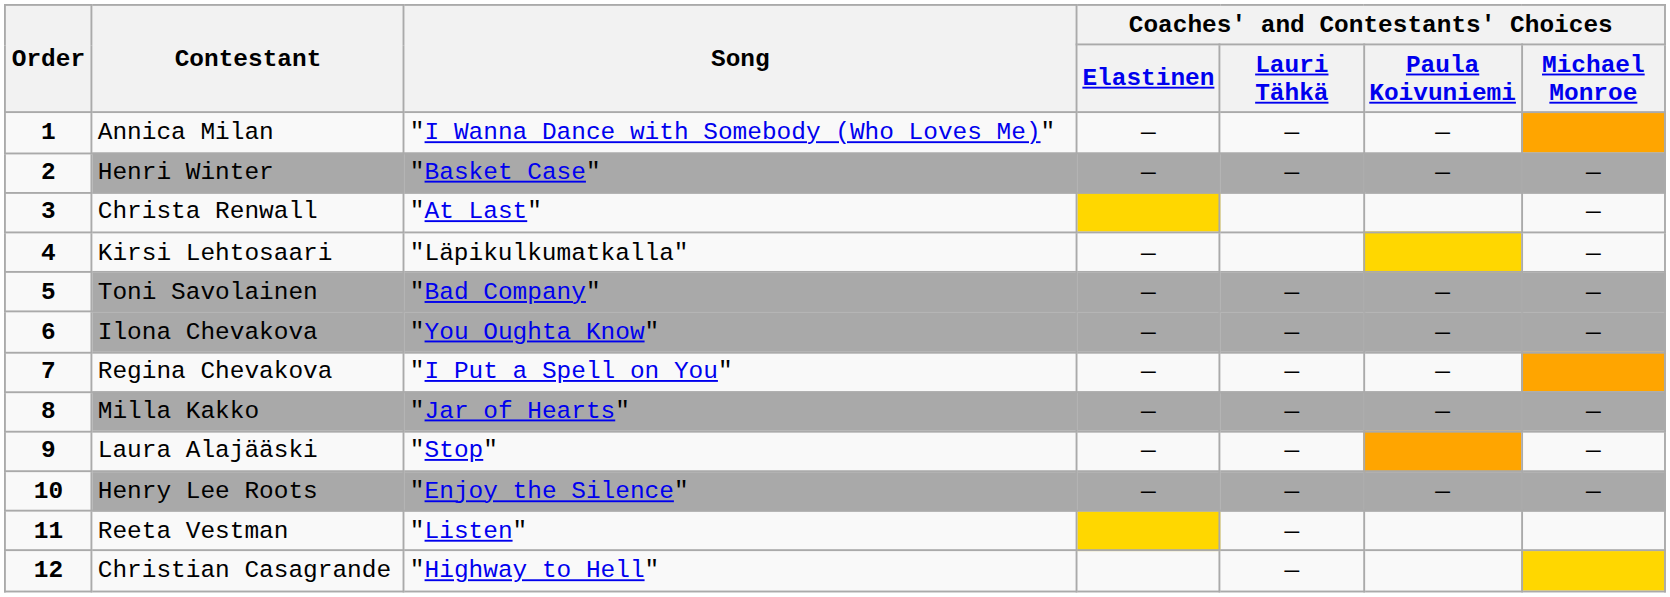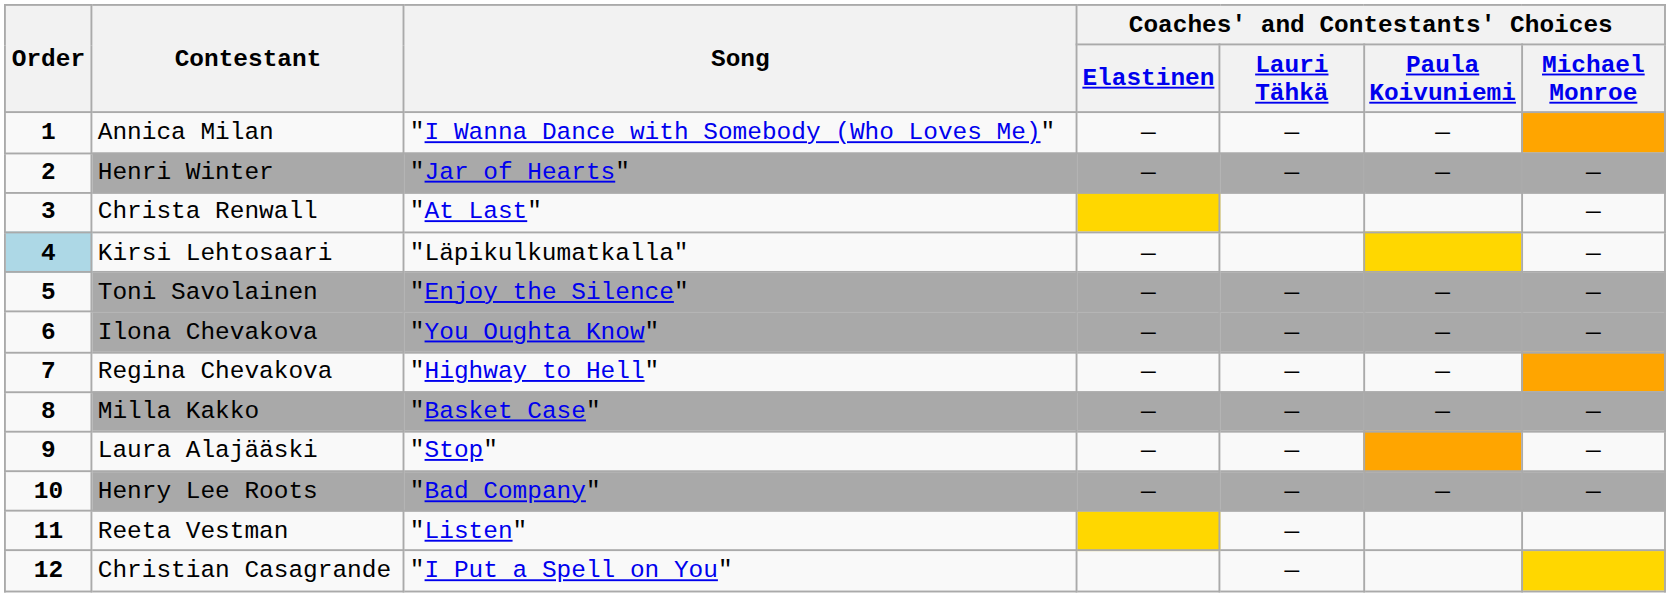 <table class="wikitable" style="width:100%;">
 <tr>
 <th rowspan=2>Order</th>
 <th rowspan=2>Contestant</th>
 <th rowspan=2>Song</th>
 <th colspan=4>Coaches' and Contestants' Choices</th>
 </tr>
 <tr>
 <th width="70"><a href='#'>Elastinen</a></th>
 <th width="70"><a href='#'>Lauri Tähkä</a></th>
 <th width="70"><a href='#'>Paula Koivuniemi</a></th>
 <th width="70"><a href='#'>Michael Monroe</a></th>
 </tr>
 <tr>
 <td align="center"><strong>1</strong></td>
 <td>Annica Milan</td>
 <td>"<a href='#'>I Wanna Dance with Somebody (Who Loves Me)</a>"</td>
 <td align="center">—</td>
 <td align="center">—</td>
 <td align="center">—</td>
 <td style="background:orange;text-align:center;"></td>
 </tr>
 <tr>
 <td align="center"><strong>2</strong></td>
 <td style="background:darkgrey;text-align:left;">Henri Winter</td>
-<td style="background:darkgrey;text-align:left;">"<a href='#'>Basket Case</a>"</td>
+<td style="background:darkgrey;text-align:left;">"<a href='#'>Jar of Hearts</a>"</td>
 <td style="background:darkgrey;text-align:center;">—</td>
 <td style="background:darkgrey;text-align:center;">—</td>
 <td style="background:darkgrey;text-align:center;">—</td>
 <td style="background:darkgrey;text-align:center;">—</td>
 </tr>
 <tr>
 <td align="center"><strong>3</strong></td>
 <td>Christa Renwall</td>
 <td>"<a href='#'>At Last</a>"</td>
 <td style="background:gold;text-align:center;"></td>
 <td style=";text-align:center;"></td>
 <td style=";text-align:center;"></td>
 <td align="center">—</td>
 </tr>
 <tr>
-<td align="center"><strong>4</strong></td>
+<td align="center" style="background: lightblue;"><strong>4</strong></td>
 <td>Kirsi Lehtosaari</td>
 <td>"Läpikulkumatkalla"</td>
 <td align="center">—</td>
 <td style=";text-align:center;"></td>
 <td style="background:gold;text-align:center;"></td>
 <td align="center">—</td>
 </tr>
 <tr>
 <td align="center"><strong>5</strong></td>
 <td style="background:darkgrey;text-align:left;">Toni Savolainen</td>
-<td style="background:darkgrey;text-align:left;">"<a href='#'>Bad Company</a>"</td>
+<td style="background:darkgrey;text-align:left;">"<a href='#'>Enjoy the Silence</a>"</td>
 <td style="background:darkgrey;text-align:center;">—</td>
 <td style="background:darkgrey;text-align:center;">—</td>
 <td style="background:darkgrey;text-align:center;">—</td>
 <td style="background:darkgrey;text-align:center;">—</td>
 </tr>
 <tr>
 <td align="center"><strong>6</strong></td>
 <td style="background:darkgrey;text-align:left;">Ilona Chevakova</td>
 <td style="background:darkgrey;text-align:left;">"<a href='#'>You Oughta Know</a>"</td>
 <td style="background:darkgrey;text-align:center;">—</td>
 <td style="background:darkgrey;text-align:center;">—</td>
 <td style="background:darkgrey;text-align:center;">—</td>
 <td style="background:darkgrey;text-align:center;">—</td>
 </tr>
 <tr>
 <td align="center"><strong>7</strong></td>
 <td>Regina Chevakova</td>
-<td>"<a href='#'>I Put a Spell on You</a>"</td>
+<td>"<a href='#'>Highway to Hell</a>"</td>
 <td align="center">—</td>
 <td align="center">—</td>
 <td align="center">—</td>
 <td style="background:orange;text-align:center;"></td>
 </tr>
 <tr>
 <td align="center"><strong>8</strong></td>
 <td style="background:darkgrey;text-align:left;">Milla Kakko</td>
-<td style="background:darkgrey;text-align:left;">"<a href='#'>Jar of Hearts</a>"</td>
+<td style="background:darkgrey;text-align:left;">"<a href='#'>Basket Case</a>"</td>
 <td style="background:darkgrey;text-align:center;">—</td>
 <td style="background:darkgrey;text-align:center;">—</td>
 <td style="background:darkgrey;text-align:center;">—</td>
 <td style="background:darkgrey;text-align:center;">—</td>
 </tr>
 <tr>
 <td align="center"><strong>9</strong></td>
 <td>Laura Alajääski</td>
 <td>"<a href='#'>Stop</a>"</td>
 <td align="center">—</td>
 <td align="center">—</td>
 <td style="background:orange;text-align:center;"></td>
 <td align="center">—</td>
 </tr>
 <tr>
 <td align="center"><strong>10</strong></td>
 <td style="background:darkgrey;text-align:left;">Henry Lee Roots</td>
-<td style="background:darkgrey;text-align:left;">"<a href='#'>Enjoy the Silence</a>"</td>
+<td style="background:darkgrey;text-align:left;">"<a href='#'>Bad Company</a>"</td>
 <td style="background:darkgrey;text-align:center;">—</td>
 <td style="background:darkgrey;text-align:center;">—</td>
 <td style="background:darkgrey;text-align:center;">—</td>
 <td style="background:darkgrey;text-align:center;">—</td>
 </tr>
 <tr>
 <td align="center"><strong>11</strong></td>
 <td>Reeta Vestman</td>
 <td>"<a href='#'>Listen</a>"</td>
 <td style="background:gold;text-align:center;"></td>
 <td align="center">—</td>
 <td style=";text-align:center;"></td>
 <td style=";text-align:center;"></td>
 </tr>
 <tr>
 <td align="center"><strong>12</strong></td>
 <td>Christian Casagrande</td>
-<td>"<a href='#'>Highway to Hell</a>"</td>
+<td>"<a href='#'>I Put a Spell on You</a>"</td>
 <td style=";text-align:center;"></td>
 <td align="center">—</td>
 <td style=";text-align:center;"></td>
 <td style="background:gold;text-align:center;"></td>
 </tr>
 </table>
